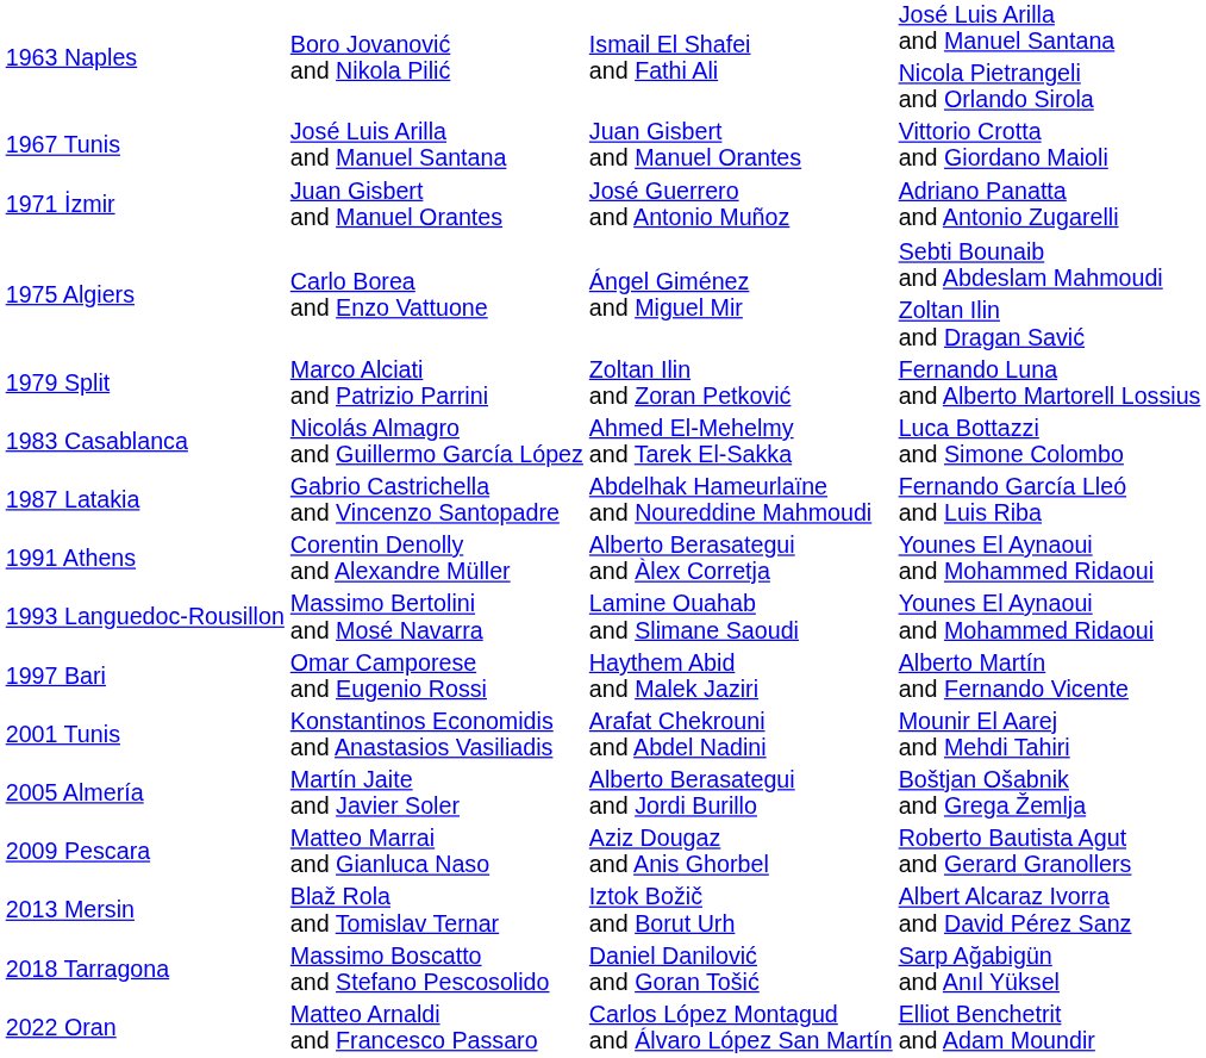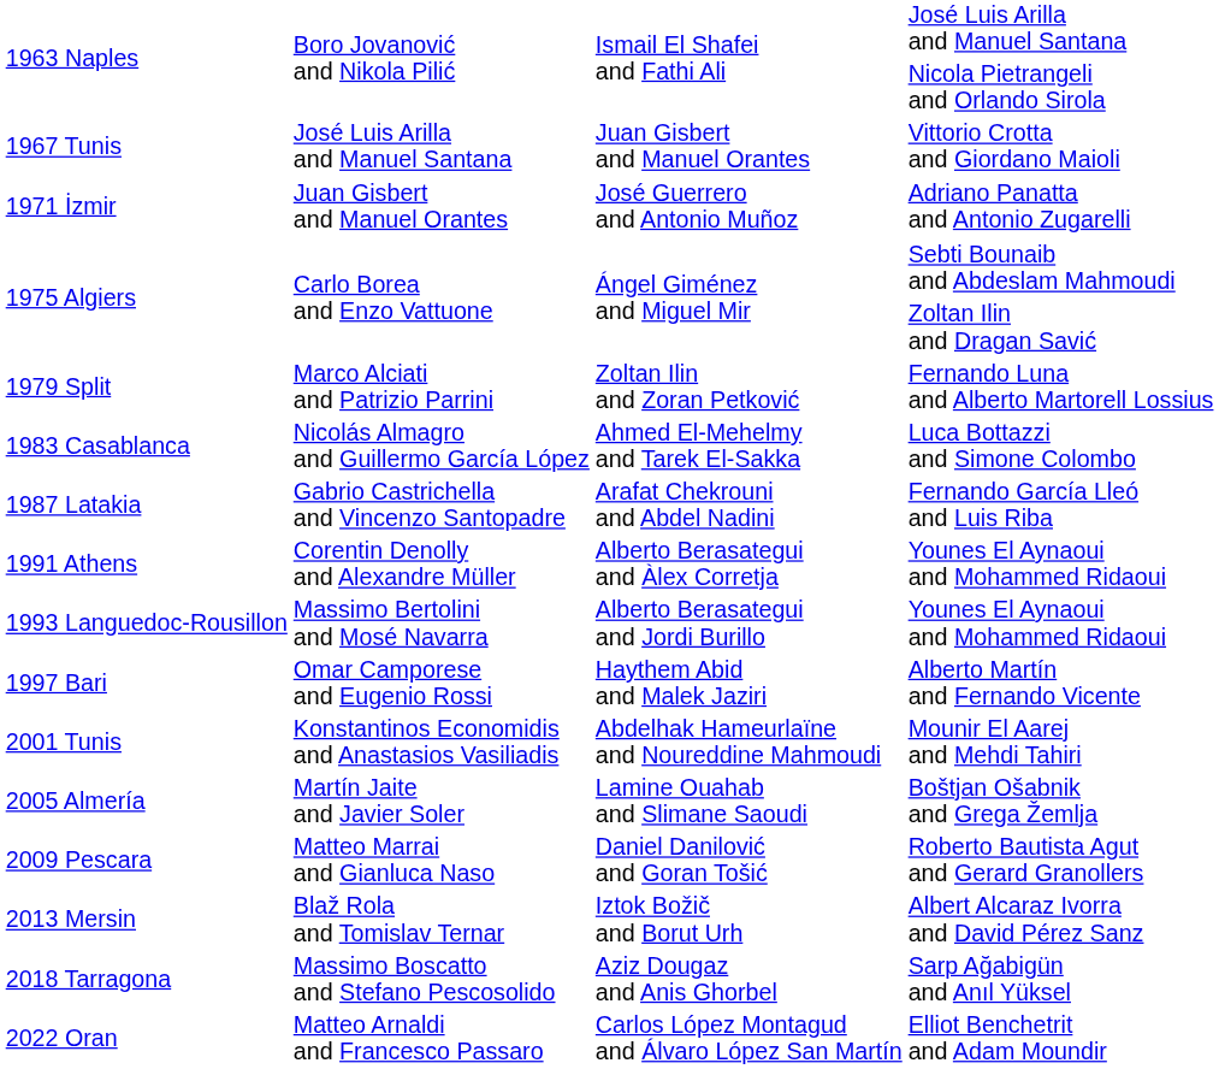 <table>
 <tr>
 <td rowspan=2><a href='#'>1963 Naples</a><br></td>
 <td rowspan=2> <a href='#'>Boro Jovanović</a> <br> and <a href='#'>Nikola Pilić</a></td>
 <td rowspan=2> <a href='#'>Ismail El Shafei</a> <br> and <a href='#'>Fathi Ali</a></td>
 <td> <a href='#'>José Luis Arilla</a> <br> and <a href='#'>Manuel Santana</a></td>
 </tr>
 <tr>
 <td> <a href='#'>Nicola Pietrangeli</a> <br> and <a href='#'>Orlando Sirola</a></td>
 </tr>
 <tr>
 <td><a href='#'>1967 Tunis</a><br></td>
 <td> <a href='#'>José Luis Arilla</a> <br> and <a href='#'>Manuel Santana</a></td>
 <td> <a href='#'>Juan Gisbert</a> <br> and <a href='#'>Manuel Orantes</a></td>
 <td> <a href='#'>Vittorio Crotta</a> <br> and <a href='#'>Giordano Maioli</a></td>
 </tr>
 <tr>
 <td><a href='#'>1971 İzmir</a><br></td>
 <td> <a href='#'>Juan Gisbert</a> <br> and <a href='#'>Manuel Orantes</a></td>
 <td> <a href='#'>José Guerrero</a> <br> and <a href='#'>Antonio Muñoz</a></td>
 <td> <a href='#'>Adriano Panatta</a> <br> and <a href='#'>Antonio Zugarelli</a></td>
 </tr>
 <tr>
 </tr>
 <tr>
 <td rowspan=2><a href='#'>1975 Algiers</a><br></td>
 <td rowspan=2> <a href='#'>Carlo Borea</a> <br> and <a href='#'>Enzo Vattuone</a></td>
 <td rowspan=2> <a href='#'>Ángel Giménez</a> <br> and <a href='#'>Miguel Mir</a></td>
 <td> <a href='#'>Sebti Bounaib</a> <br> and <a href='#'>Abdeslam Mahmoudi</a></td>
 </tr>
 <tr>
 <td> <a href='#'>Zoltan Ilin</a> <br> and <a href='#'>Dragan Savić</a></td>
 </tr>
 <tr>
 <td><a href='#'>1979 Split</a><br></td>
 <td> <a href='#'>Marco Alciati</a> <br> and <a href='#'>Patrizio Parrini</a></td>
 <td> <a href='#'>Zoltan Ilin</a> <br> and <a href='#'>Zoran Petković</a></td>
 <td> <a href='#'>Fernando Luna</a> <br> and <a href='#'>Alberto Martorell Lossius</a></td>
 </tr>
 <tr>
 <td><a href='#'>1983 Casablanca</a><br></td>
 <td> <a href='#'>Nicolás Almagro</a> <br> and <a href='#'>Guillermo García López</a></td>
 <td> <a href='#'>Ahmed El-Mehelmy</a> <br> and <a href='#'>Tarek El-Sakka</a></td>
 <td> <a href='#'>Luca Bottazzi</a> <br> and <a href='#'>Simone Colombo</a></td>
 </tr>
 <tr>
 <td><a href='#'>1987 Latakia</a><br></td>
 <td> <a href='#'>Gabrio Castrichella</a> <br> and <a href='#'>Vincenzo Santopadre</a></td>
-<td> <a href='#'>Abdelhak Hameurlaïne</a> <br> and <a href='#'>Noureddine Mahmoudi</a></td>
+<td> <a href='#'>Arafat Chekrouni</a> <br> and <a href='#'>Abdel Nadini</a></td>
 <td> <a href='#'>Fernando García Lleó</a> <br> and <a href='#'>Luis Riba</a></td>
 </tr>
 <tr>
 <td><a href='#'>1991 Athens</a><br></td>
 <td> <a href='#'>Corentin Denolly</a> <br> and <a href='#'>Alexandre Müller</a></td>
 <td> <a href='#'>Alberto Berasategui</a> <br> and <a href='#'>Àlex Corretja</a></td>
 <td> <a href='#'>Younes El Aynaoui</a> <br> and <a href='#'>Mohammed Ridaoui</a></td>
 </tr>
 <tr>
 <td><a href='#'>1993 Languedoc-Rousillon</a> </td>
 <td> <a href='#'>Massimo Bertolini</a> <br> and <a href='#'>Mosé Navarra</a></td>
-<td> <a href='#'>Lamine Ouahab</a> <br> and <a href='#'>Slimane Saoudi</a></td>
+<td> <a href='#'>Alberto Berasategui</a> <br> and <a href='#'>Jordi Burillo</a></td>
 <td> <a href='#'>Younes El Aynaoui</a> <br> and <a href='#'>Mohammed Ridaoui</a></td>
 </tr>
 <tr>
 <td><a href='#'>1997 Bari</a><br></td>
 <td> <a href='#'>Omar Camporese</a> <br> and <a href='#'>Eugenio Rossi</a></td>
 <td> <a href='#'>Haythem Abid</a> <br> and <a href='#'>Malek Jaziri</a></td>
 <td> <a href='#'>Alberto Martín</a> <br> and <a href='#'>Fernando Vicente</a></td>
 </tr>
 <tr>
 <td><a href='#'>2001 Tunis</a><br></td>
 <td> <a href='#'>Konstantinos Economidis</a> <br> and <a href='#'>Anastasios Vasiliadis</a></td>
-<td> <a href='#'>Arafat Chekrouni</a> <br> and <a href='#'>Abdel Nadini</a></td>
+<td> <a href='#'>Abdelhak Hameurlaïne</a> <br> and <a href='#'>Noureddine Mahmoudi</a></td>
 <td> <a href='#'>Mounir El Aarej</a> <br> and <a href='#'>Mehdi Tahiri</a></td>
 </tr>
 <tr>
 <td><a href='#'>2005 Almería</a><br></td>
 <td> <a href='#'>Martín Jaite</a> <br> and <a href='#'>Javier Soler</a></td>
-<td> <a href='#'>Alberto Berasategui</a> <br> and <a href='#'>Jordi Burillo</a></td>
+<td> <a href='#'>Lamine Ouahab</a> <br> and <a href='#'>Slimane Saoudi</a></td>
 <td> <a href='#'>Boštjan Ošabnik</a> <br> and <a href='#'>Grega Žemlja</a></td>
 </tr>
 <tr>
 <td><a href='#'>2009 Pescara</a><br></td>
 <td> <a href='#'>Matteo Marrai</a> <br> and <a href='#'>Gianluca Naso</a></td>
-<td> <a href='#'>Aziz Dougaz</a> <br> and <a href='#'>Anis Ghorbel</a></td>
+<td> <a href='#'>Daniel Danilović</a> <br> and <a href='#'>Goran Tošić</a></td>
 <td> <a href='#'>Roberto Bautista Agut</a> <br> and <a href='#'>Gerard Granollers</a></td>
 </tr>
 <tr>
 <td><a href='#'>2013 Mersin</a><br></td>
 <td> <a href='#'>Blaž Rola</a> <br> and <a href='#'>Tomislav Ternar</a></td>
 <td> <a href='#'>Iztok Božič</a> <br> and <a href='#'>Borut Urh</a></td>
 <td> <a href='#'>Albert Alcaraz Ivorra</a> <br> and <a href='#'>David Pérez Sanz</a></td>
 </tr>
 <tr>
 <td><a href='#'>2018 Tarragona</a><br></td>
 <td> <a href='#'>Massimo Boscatto</a> <br> and <a href='#'>Stefano Pescosolido</a></td>
-<td> <a href='#'>Daniel Danilović</a> <br> and <a href='#'>Goran Tošić</a></td>
+<td> <a href='#'>Aziz Dougaz</a> <br> and <a href='#'>Anis Ghorbel</a></td>
 <td> <a href='#'>Sarp Ağabigün</a> <br> and <a href='#'>Anıl Yüksel</a></td>
 </tr>
 <tr>
 <td><a href='#'>2022 Oran</a><br></td>
 <td> <a href='#'>Matteo Arnaldi</a> <br> and <a href='#'>Francesco Passaro</a></td>
 <td> <a href='#'>Carlos López Montagud</a> <br> and <a href='#'>Álvaro López San Martín</a></td>
 <td> <a href='#'>Elliot Benchetrit</a> <br> and <a href='#'>Adam Moundir</a></td>
 </tr>
 </table>
